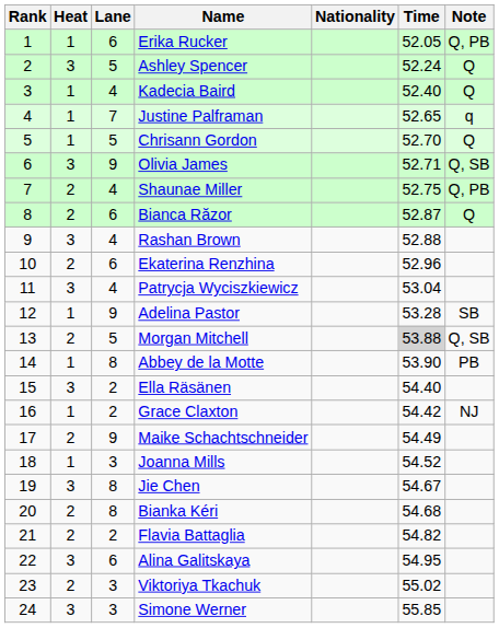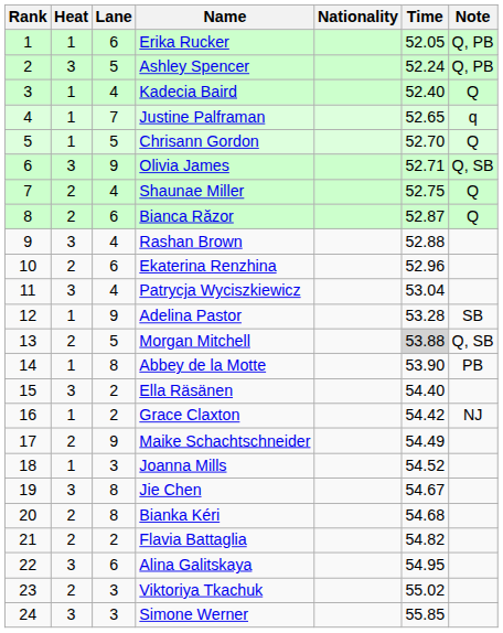 <table class="wikitable sortable" style="text-align:center">
 <tr>
 <th>Rank</th>
 <th>Heat</th>
 <th>Lane</th>
 <th>Name</th>
 <th>Nationality</th>
 <th>Time</th>
 <th>Note</th>
 </tr>
 <tr bgcolor=ccffcc>
 <td>1</td>
 <td>1</td>
 <td>6</td>
 <td align=left><a href='#'>Erika Rucker</a></td>
 <td align=left></td>
 <td>52.05</td>
 <td>Q, PB</td>
 </tr>
 <tr bgcolor=ccffcc>
 <td>2</td>
 <td>3</td>
 <td>5</td>
 <td align=left><a href='#'>Ashley Spencer</a></td>
 <td align=left></td>
 <td>52.24</td>
-<td>Q</td>
+<td>Q, PB</td>
 </tr>
 <tr bgcolor=ccffcc>
 <td>3</td>
 <td>1</td>
 <td>4</td>
 <td align=left><a href='#'>Kadecia Baird</a></td>
 <td align=left></td>
 <td>52.40</td>
 <td>Q</td>
 </tr>
 <tr bgcolor=ddffdd>
 <td>4</td>
 <td>1</td>
 <td>7</td>
 <td align=left><a href='#'>Justine Palframan</a></td>
 <td align=left></td>
 <td>52.65</td>
 <td>q</td>
 </tr>
 <tr bgcolor=ddffdd>
 <td>5</td>
 <td>1</td>
 <td>5</td>
 <td align=left><a href='#'>Chrisann Gordon</a></td>
 <td align=left></td>
 <td>52.70</td>
 <td>Q</td>
 </tr>
 <tr bgcolor=ccffcc>
 <td>6</td>
 <td>3</td>
 <td>9</td>
 <td align=left><a href='#'>Olivia James</a></td>
 <td align=left></td>
 <td>52.71</td>
 <td>Q, SB</td>
 </tr>
 <tr bgcolor=ccffcc>
 <td>7</td>
 <td>2</td>
 <td>4</td>
 <td align=left><a href='#'>Shaunae Miller</a></td>
 <td align=left></td>
 <td>52.75</td>
-<td>Q, PB</td>
+<td>Q</td>
 </tr>
 <tr bgcolor=ccffcc>
 <td>8</td>
 <td>2</td>
 <td>6</td>
 <td align=left><a href='#'>Bianca Răzor</a></td>
 <td align=left></td>
 <td>52.87</td>
 <td>Q</td>
 </tr>
 <tr>
 <td>9</td>
 <td>3</td>
 <td>4</td>
 <td align=left><a href='#'>Rashan Brown</a></td>
 <td align=left></td>
 <td>52.88</td>
 <td></td>
 </tr>
 <tr>
 <td>10</td>
 <td>2</td>
 <td>6</td>
 <td align=left><a href='#'>Ekaterina Renzhina</a></td>
 <td align=left></td>
 <td>52.96</td>
 <td></td>
 </tr>
 <tr>
 <td>11</td>
 <td>3</td>
 <td>4</td>
 <td align=left><a href='#'>Patrycja Wyciszkiewicz</a></td>
 <td align=left></td>
 <td>53.04</td>
 <td></td>
 </tr>
 <tr>
 <td>12</td>
 <td>1</td>
 <td>9</td>
 <td align=left><a href='#'>Adelina Pastor</a></td>
 <td align=left></td>
 <td>53.28</td>
 <td>SB</td>
 </tr>
 <tr>
 <td>13</td>
 <td>2</td>
 <td>5</td>
 <td align=left><a href='#'>Morgan Mitchell</a></td>
 <td align=left></td>
 <td style="background: lightgrey;">53.88</td>
 <td>Q, SB</td>
 </tr>
 <tr>
 <td>14</td>
 <td>1</td>
 <td>8</td>
 <td align=left><a href='#'>Abbey de la Motte</a></td>
 <td align=left></td>
 <td>53.90</td>
 <td>PB</td>
 </tr>
 <tr>
 <td>15</td>
 <td>3</td>
 <td>2</td>
 <td align=left><a href='#'>Ella Räsänen</a></td>
 <td align=left></td>
 <td>54.40</td>
 <td></td>
 </tr>
 <tr>
 <td>16</td>
 <td>1</td>
 <td>2</td>
 <td align=left><a href='#'>Grace Claxton</a></td>
 <td align=left></td>
 <td>54.42</td>
 <td>NJ</td>
 </tr>
 <tr>
 <td>17</td>
 <td>2</td>
 <td>9</td>
 <td align=left><a href='#'>Maike Schachtschneider</a></td>
 <td align=left></td>
 <td>54.49</td>
 <td></td>
 </tr>
 <tr>
 <td>18</td>
 <td>1</td>
 <td>3</td>
 <td align=left><a href='#'>Joanna Mills</a></td>
 <td align=left></td>
 <td>54.52</td>
 <td></td>
 </tr>
 <tr>
 <td>19</td>
 <td>3</td>
 <td>8</td>
 <td align=left><a href='#'>Jie Chen</a></td>
 <td align=left></td>
 <td>54.67</td>
 <td></td>
 </tr>
 <tr>
 <td>20</td>
 <td>2</td>
 <td>8</td>
 <td align=left><a href='#'>Bianka Kéri</a></td>
 <td align=left></td>
 <td>54.68</td>
 <td></td>
 </tr>
 <tr>
 <td>21</td>
 <td>2</td>
 <td>2</td>
 <td align=left><a href='#'>Flavia Battaglia</a></td>
 <td align=left></td>
 <td>54.82</td>
 <td></td>
 </tr>
 <tr>
 <td>22</td>
 <td>3</td>
 <td>6</td>
 <td align=left><a href='#'>Alina Galitskaya</a></td>
 <td align=left></td>
 <td>54.95</td>
 <td></td>
 </tr>
 <tr>
 <td>23</td>
 <td>2</td>
 <td>3</td>
 <td align=left><a href='#'>Viktoriya Tkachuk</a></td>
 <td align=left></td>
 <td>55.02</td>
 <td></td>
 </tr>
 <tr>
 <td>24</td>
 <td>3</td>
 <td>3</td>
 <td align=left><a href='#'>Simone Werner</a></td>
 <td align=left></td>
 <td>55.85</td>
 <td></td>
 </tr>
 </table>
